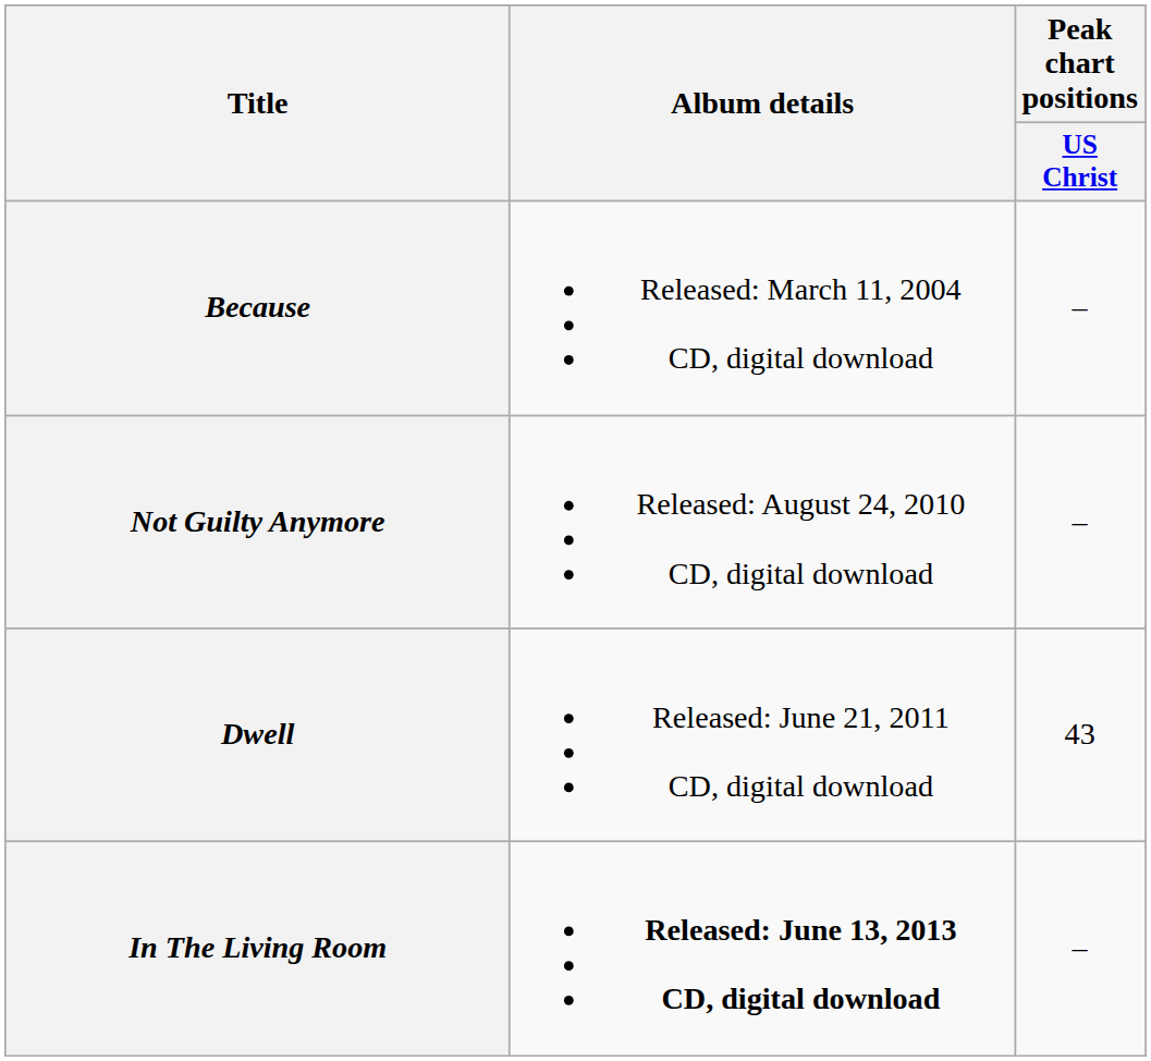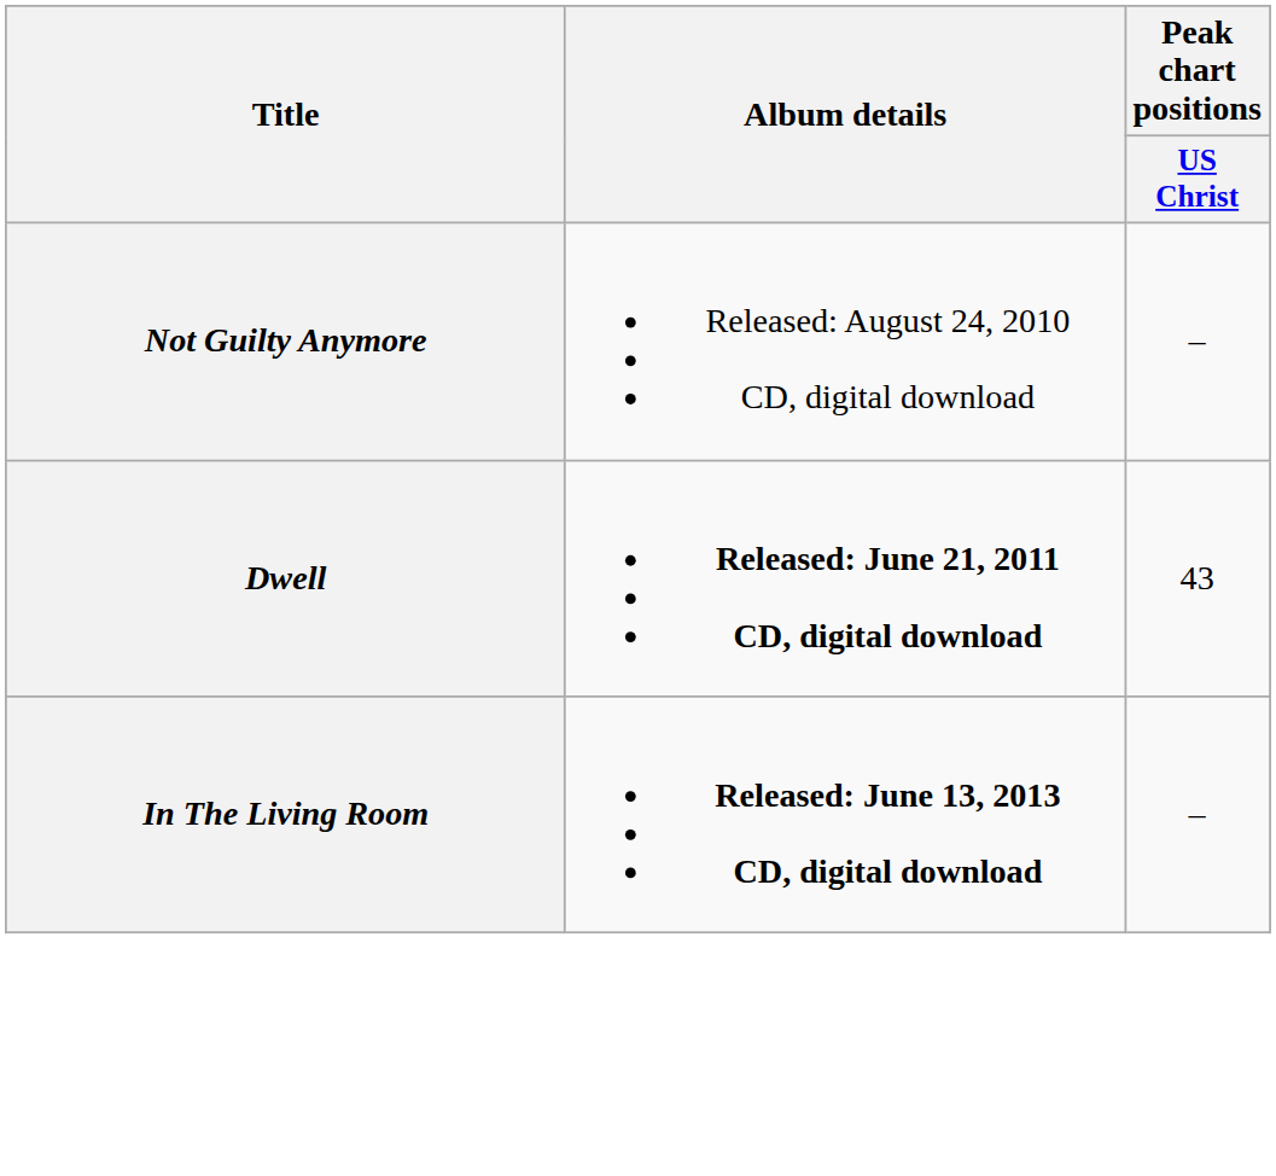 <table class="wikitable plainrowheaders" style="text-align:center;">
 <tr>
 <th scope="col" rowspan="2" style="width:16em;">Title</th>
 <th scope="col" rowspan="2" style="width:16em;">Album details</th>
 <th scope="col" colspan="1">Peak chart positions</th>
 </tr>
 <tr>
 <th style="width:3em; font-size:90%"><a href='#'>US<br>Christ</a></th>
 </tr>
 <tr>
-<th scope="row"><em>Because</em></th>
-<td><br><ul><li>Released: March 11, 2004</li><li></li><li>CD, digital download</li></ul></td>
-<td>–</td>
-</tr>
-<tr>
 <th scope="row"><em>Not Guilty Anymore</em></th>
 <td><br><ul><li>Released: August 24, 2010</li><li></li><li>CD, digital download</li></ul></td>
 <td>–</td>
 </tr>
 <tr>
 <th scope="row"><em>Dwell</em></th>
-<td><br><ul><li>Released: June 21, 2011</li><li></li><li>CD, digital download</li></ul></td>
+<td><strong><br><ul><li>Released: June 21, 2011</li><li></li><li>CD, digital download</li></ul></strong></td>
 <td>43</td>
 </tr>
 <tr>
 <th scope="row"><em>In The Living Room</em></th>
 <td><strong><br><ul><li>Released: June 13, 2013</li><li></li><li>CD, digital download</li></ul></strong></td>
 <td>–</td>
 </tr>
 </table>
